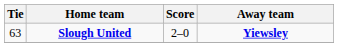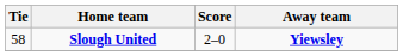 <table class="wikitable" style="text-align:center;">
 <tr>
 <th width=20>Tie</th>
 <th width=175>Home team</th>
 <th width=20>Score</th>
 <th width=175>Away team</th>
 </tr>
 <tr>
-<td>63</td>
+<td>58</td>
 <td><strong><a href='#'>Slough United</a></strong></td>
 <td>2–0</td>
 <td><strong><a href='#'>Yiewsley</a></strong></td>
 </tr>
 <tr>
 </tr>
 </table>
